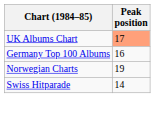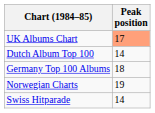 <table class="wikitable">
 <tr>
 <th>Chart (1984–85)</th>
 <th>Peak<br>position</th>
 </tr>
 <tr>
 <td><a href='#'>UK Albums Chart</a></td>
 <td style="background: lightsalmon;">17</td>
 </tr>
 <tr>
+<td><a href='#'>Dutch Album Top 100</a></td>
+<td>14</td>
+</tr>
+<tr>
 <td><a href='#'>Germany Top 100 Albums</a></td>
-<td>16</td>
+<td>18</td>
 </tr>
 <tr>
 <td><a href='#'>Norwegian Charts</a></td>
 <td>19</td>
 </tr>
 <tr>
 <td><a href='#'>Swiss Hitparade</a></td>
 <td>14</td>
 </tr>
 </table>
